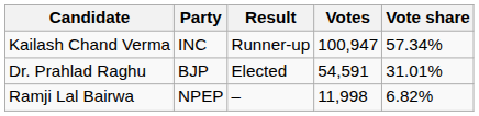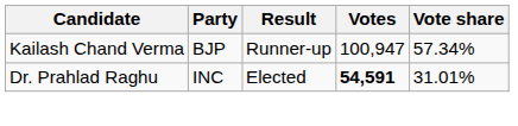 <table class="wikitable">
 <tr>
 <th>Candidate</th>
 <th>Party</th>
 <th>Result</th>
 <th>Votes</th>
 <th>Vote share</th>
 </tr>
 <tr>
 <td>Kailash Chand Verma</td>
-<td>INC</td>
+<td>BJP</td>
 <td>Runner-up</td>
 <td>100,947</td>
 <td>57.34%</td>
 </tr>
 <tr>
 <td>Dr. Prahlad Raghu</td>
-<td>BJP</td>
+<td>INC</td>
 <td>Elected</td>
-<td>54,591</td>
+<td><strong>54,591</strong></td>
 <td>31.01%</td>
 </tr>
-<tr>
-<td>Ramji Lal Bairwa</td>
-<td>NPEP</td>
-<td>–</td>
-<td>11,998</td>
-<td>6.82%</td>
-</tr>
 </table>
